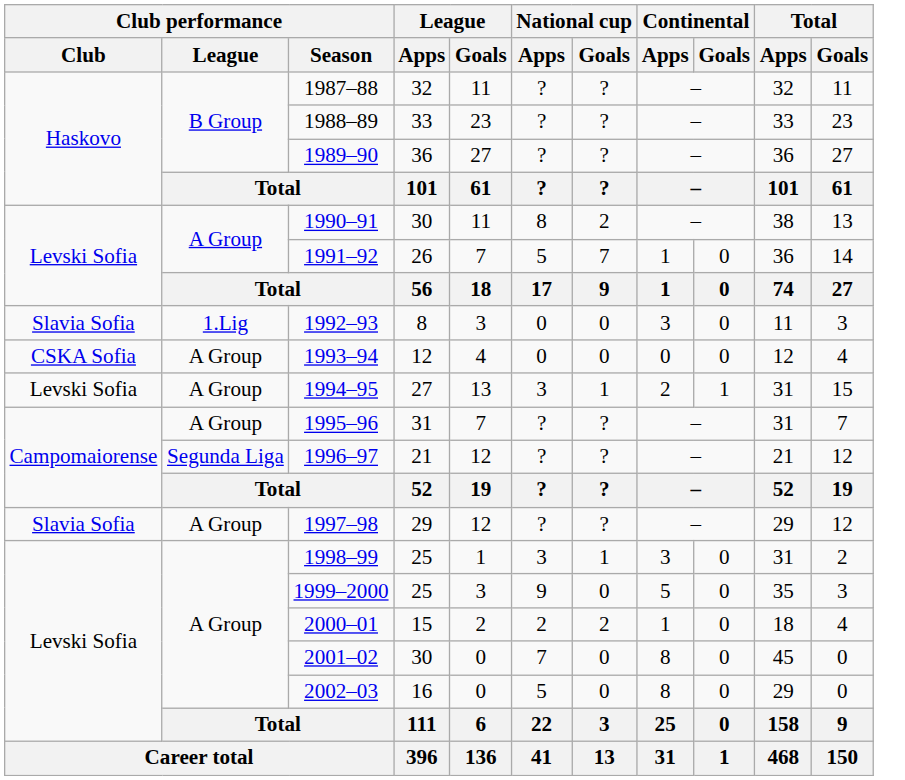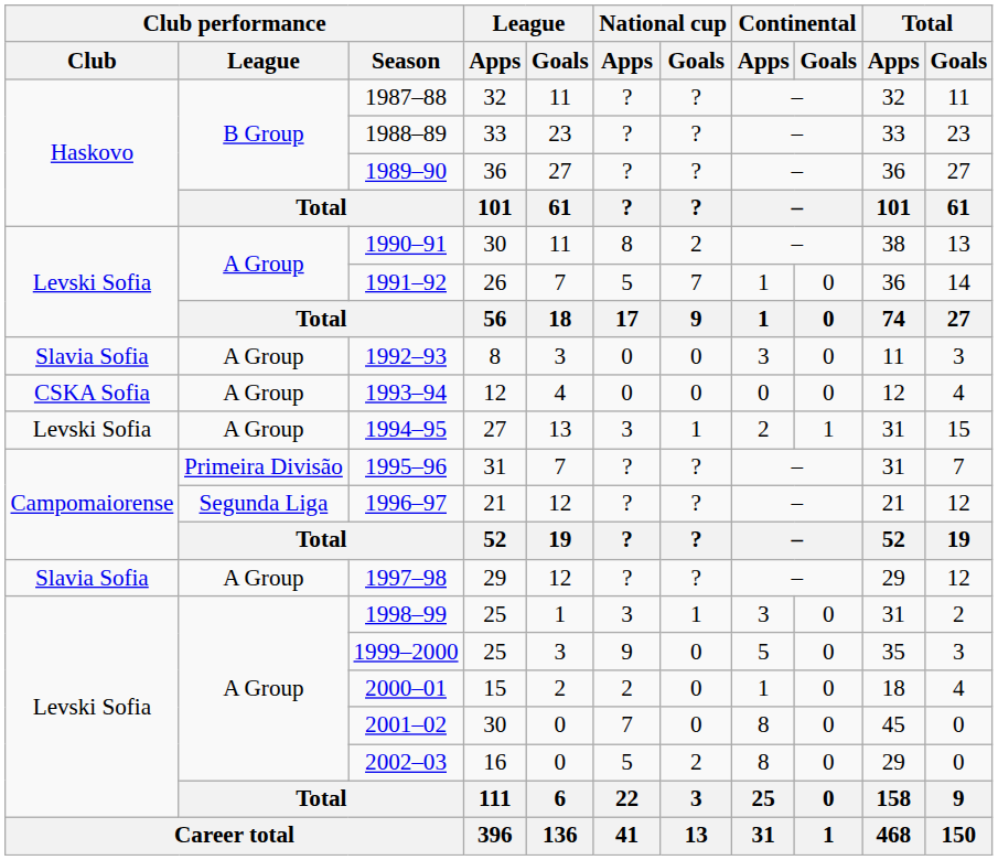 <table class="wikitable" style="text-align: center">
 <tr>
 <th Colspan="3">Club performance</th>
 <th Colspan="2">League</th>
 <th Colspan="2">National cup</th>
 <th Colspan="2">Continental</th>
 <th Colspan="3">Total</th>
 </tr>
 <tr>
 <th>Club</th>
 <th>League</th>
 <th>Season</th>
 <th>Apps</th>
 <th>Goals</th>
 <th>Apps</th>
 <th>Goals</th>
 <th>Apps</th>
 <th>Goals</th>
 <th>Apps</th>
 <th>Goals</th>
 </tr>
 <tr>
 <td rowspan="4" valign="center"><a href='#'>Haskovo</a></td>
 <td rowspan="3"><a href='#'>B Group</a></td>
 <td>1987–88</td>
 <td>32</td>
 <td>11</td>
 <td>?</td>
 <td>?</td>
 <td colspan="2">–</td>
 <td>32</td>
 <td>11</td>
 </tr>
 <tr>
 <td>1988–89</td>
 <td>33</td>
 <td>23</td>
 <td>?</td>
 <td>?</td>
 <td colspan="2">–</td>
 <td>33</td>
 <td>23</td>
 </tr>
 <tr>
 <td><a href='#'>1989–90</a></td>
 <td>36</td>
 <td>27</td>
 <td>?</td>
 <td>?</td>
 <td colspan="2">–</td>
 <td>36</td>
 <td>27</td>
 </tr>
 <tr>
 <th colspan=2>Total</th>
 <th>101</th>
 <th>61</th>
 <th>?</th>
 <th>?</th>
 <th colspan="2">–</th>
 <th>101</th>
 <th>61</th>
 </tr>
 <tr>
 <td rowspan="3" valign="center"><a href='#'>Levski Sofia</a></td>
 <td rowspan="2"><a href='#'>A Group</a></td>
 <td><a href='#'>1990–91</a></td>
 <td>30</td>
 <td>11</td>
 <td>8</td>
 <td>2</td>
 <td colspan="2">–</td>
 <td>38</td>
 <td>13</td>
 </tr>
 <tr>
 <td><a href='#'>1991–92</a></td>
 <td>26</td>
 <td>7</td>
 <td>5</td>
 <td>7</td>
 <td>1</td>
 <td>0</td>
 <td>36</td>
 <td>14</td>
 </tr>
 <tr>
 <th colspan=2>Total</th>
 <th>56</th>
 <th>18</th>
 <th>17</th>
 <th>9</th>
 <th>1</th>
 <th>0</th>
 <th>74</th>
 <th>27</th>
 </tr>
 <tr>
 <td><a href='#'>Slavia Sofia</a></td>
-<td><a href='#'>1.Lig</a></td>
+<td>A Group</td>
 <td><a href='#'>1992–93</a></td>
 <td>8</td>
 <td>3</td>
 <td>0</td>
 <td>0</td>
 <td>3</td>
 <td>0</td>
 <td>11</td>
 <td>3</td>
 </tr>
 <tr>
 <td><a href='#'>CSKA Sofia</a></td>
 <td>A Group</td>
 <td><a href='#'>1993–94</a></td>
 <td>12</td>
 <td>4</td>
 <td>0</td>
 <td>0</td>
 <td>0</td>
 <td>0</td>
 <td>12</td>
 <td>4</td>
 </tr>
 <tr>
 <td>Levski Sofia</td>
 <td>A Group</td>
 <td><a href='#'>1994–95</a></td>
 <td>27</td>
 <td>13</td>
 <td>3</td>
 <td>1</td>
 <td>2</td>
 <td>1</td>
 <td>31</td>
 <td>15</td>
 </tr>
 <tr>
 <td rowspan="3" valign="center"><a href='#'>Campomaiorense</a></td>
-<td>A Group</td>
+<td><a href='#'>Primeira Divisão</a></td>
 <td><a href='#'>1995–96</a></td>
 <td>31</td>
 <td>7</td>
 <td>?</td>
 <td>?</td>
 <td colspan="2">–</td>
 <td>31</td>
 <td>7</td>
 </tr>
 <tr>
 <td><a href='#'>Segunda Liga</a></td>
 <td><a href='#'>1996–97</a></td>
 <td>21</td>
 <td>12</td>
 <td>?</td>
 <td>?</td>
 <td colspan="2">–</td>
 <td>21</td>
 <td>12</td>
 </tr>
 <tr>
 <th colspan=2>Total</th>
 <th>52</th>
 <th>19</th>
 <th>?</th>
 <th>?</th>
 <th colspan="2">–</th>
 <th>52</th>
 <th>19</th>
 </tr>
 <tr>
 <td><a href='#'>Slavia Sofia</a></td>
 <td>A Group</td>
 <td><a href='#'>1997–98</a></td>
 <td>29</td>
 <td>12</td>
 <td>?</td>
 <td>?</td>
 <td colspan="2">–</td>
 <td>29</td>
 <td>12</td>
 </tr>
 <tr>
 <td rowspan="6" valign="center">Levski Sofia</td>
 <td rowspan="5">A Group</td>
 <td><a href='#'>1998–99</a></td>
 <td>25</td>
 <td>1</td>
 <td>3</td>
 <td>1</td>
 <td>3</td>
 <td>0</td>
 <td>31</td>
 <td>2</td>
 </tr>
 <tr>
 <td><a href='#'>1999–2000</a></td>
 <td>25</td>
 <td>3</td>
 <td>9</td>
 <td>0</td>
 <td>5</td>
 <td>0</td>
 <td>35</td>
 <td>3</td>
 </tr>
 <tr>
 <td><a href='#'>2000–01</a></td>
 <td>15</td>
 <td>2</td>
 <td>2</td>
-<td>2</td>
+<td>0</td>
 <td>1</td>
 <td>0</td>
 <td>18</td>
 <td>4</td>
 </tr>
 <tr>
 <td><a href='#'>2001–02</a></td>
 <td>30</td>
 <td>0</td>
 <td>7</td>
 <td>0</td>
 <td>8</td>
 <td>0</td>
 <td>45</td>
 <td>0</td>
 </tr>
 <tr>
 <td><a href='#'>2002–03</a></td>
 <td>16</td>
 <td>0</td>
 <td>5</td>
-<td>0</td>
+<td>2</td>
 <td>8</td>
 <td>0</td>
 <td>29</td>
 <td>0</td>
 </tr>
 <tr>
 <th colspan=2>Total</th>
 <th>111</th>
 <th>6</th>
 <th>22</th>
 <th>3</th>
 <th>25</th>
 <th>0</th>
 <th>158</th>
 <th>9</th>
 </tr>
 <tr>
 <th colspan="3">Career total</th>
 <th>396</th>
 <th>136</th>
 <th>41</th>
 <th>13</th>
 <th>31</th>
 <th>1</th>
 <th>468</th>
 <th>150</th>
 </tr>
 </table>
